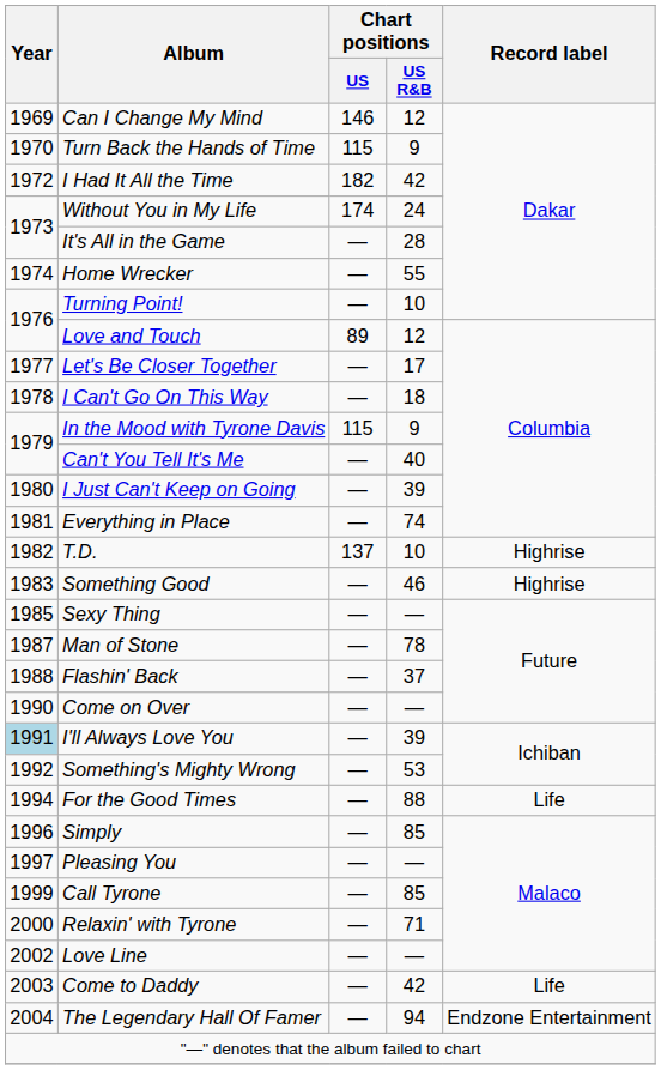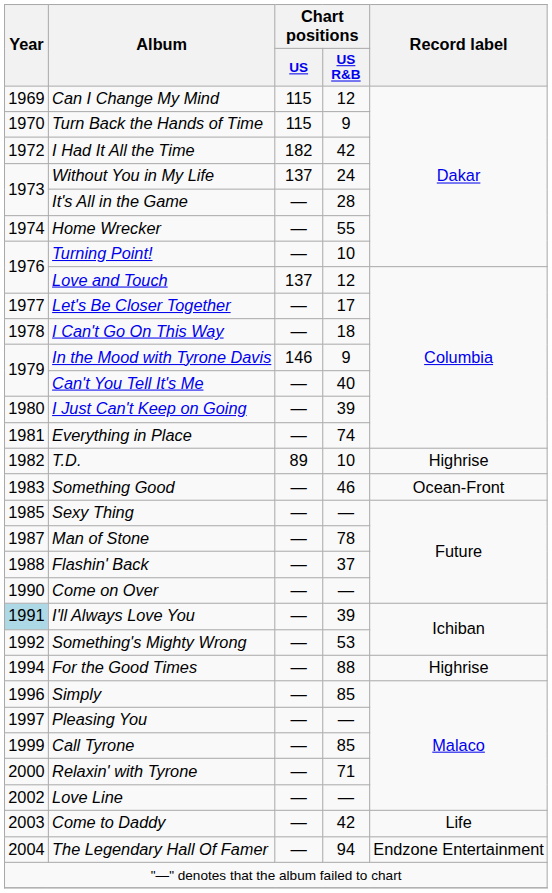 <table class="wikitable" style="text-align:center;">
 <tr>
 <th rowspan="2">Year</th>
 <th rowspan="2">Album</th>
 <th colspan="2">Chart positions</th>
 <th rowspan="2">Record label</th>
 </tr>
 <tr style="font-size:smaller;">
 <th width="40"><a href='#'>US</a><br></th>
 <th width="40"><a href='#'>US<br>R&B</a><br></th>
 </tr>
 <tr>
 <td rowspan="1">1969</td>
 <td align="left"><em>Can I Change My Mind</em></td>
-<td>146</td>
+<td>115</td>
 <td>12</td>
 <td rowspan="7"><a href='#'>Dakar</a></td>
 </tr>
 <tr>
 <td rowspan="1">1970</td>
 <td align="left"><em>Turn Back the Hands of Time</em></td>
 <td>115</td>
 <td>9</td>
 </tr>
 <tr>
 <td rowspan="1">1972</td>
 <td align="left"><em>I Had It All the Time</em></td>
 <td>182</td>
 <td>42</td>
 </tr>
 <tr>
 <td rowspan="2">1973</td>
 <td align="left"><em>Without You in My Life</em></td>
-<td>174</td>
+<td>137</td>
 <td>24</td>
 </tr>
 <tr>
 <td align="left"><em>It's All in the Game</em></td>
 <td>—</td>
 <td>28</td>
 </tr>
 <tr>
 <td rowspan="1">1974</td>
 <td align="left"><em>Home Wrecker</em></td>
 <td>—</td>
 <td>55</td>
 </tr>
 <tr>
 <td rowspan="2">1976</td>
 <td align="left"><em><a href='#'>Turning Point!</a></em></td>
 <td>—</td>
 <td>10</td>
 </tr>
 <tr>
 <td align="left"><em><a href='#'>Love and Touch</a></em></td>
-<td>89</td>
+<td>137</td>
 <td>12</td>
 <td rowspan="7"><a href='#'>Columbia</a></td>
 </tr>
 <tr>
 <td rowspan="1">1977</td>
 <td align="left"><em><a href='#'>Let's Be Closer Together</a></em></td>
 <td>—</td>
 <td>17</td>
 </tr>
 <tr>
 <td rowspan="1">1978</td>
 <td align="left"><em><a href='#'>I Can't Go On This Way</a></em></td>
 <td>—</td>
 <td>18</td>
 </tr>
 <tr>
 <td rowspan="2">1979</td>
 <td align="left"><em><a href='#'>In the Mood with Tyrone Davis</a></em></td>
-<td>115</td>
+<td>146</td>
 <td>9</td>
 </tr>
 <tr>
 <td align="left"><em><a href='#'>Can't You Tell It's Me</a></em></td>
 <td>—</td>
 <td>40</td>
 </tr>
 <tr>
 <td rowspan="1">1980</td>
 <td align="left"><em><a href='#'>I Just Can't Keep on Going</a></em></td>
 <td>—</td>
 <td>39</td>
 </tr>
 <tr>
 <td rowspan="1">1981</td>
 <td align="left"><em>Everything in Place</em></td>
 <td>—</td>
 <td>74</td>
 </tr>
 <tr>
 <td rowspan="1">1982</td>
 <td align="left"><em>T.D.</em></td>
-<td>137</td>
+<td>89</td>
 <td>10</td>
 <td rowspan="1">Highrise</td>
 </tr>
 <tr>
 <td rowspan="1">1983</td>
 <td align="left"><em>Something Good</em></td>
 <td>—</td>
 <td>46</td>
-<td rowspan="1">Highrise</td>
+<td rowspan="1">Ocean-Front</td>
 </tr>
 <tr>
 <td rowspan="1">1985</td>
 <td align="left"><em>Sexy Thing</em></td>
 <td>—</td>
 <td>—</td>
 <td rowspan="4">Future</td>
 </tr>
 <tr>
 <td rowspan="1">1987</td>
 <td align="left"><em>Man of Stone</em></td>
 <td>—</td>
 <td>78</td>
 </tr>
 <tr>
 <td rowspan="1">1988</td>
 <td align="left"><em>Flashin' Back</em></td>
 <td>—</td>
 <td>37</td>
 </tr>
 <tr>
 <td rowspan="1">1990</td>
 <td align="left"><em>Come on Over</em></td>
 <td>—</td>
 <td>—</td>
 </tr>
 <tr>
 <td rowspan="1" style="background: lightblue;">1991</td>
 <td align="left"><em>I'll Always Love You</em></td>
 <td>—</td>
 <td>39</td>
 <td rowspan="2">Ichiban</td>
 </tr>
 <tr>
 <td rowspan="1">1992</td>
 <td align="left"><em>Something's Mighty Wrong</em></td>
 <td>—</td>
 <td>53</td>
 </tr>
 <tr>
 <td rowspan="1">1994</td>
 <td align="left"><em>For the Good Times</em></td>
 <td>—</td>
 <td>88</td>
-<td rowspan="1">Life</td>
+<td rowspan="1">Highrise</td>
 </tr>
 <tr>
 <td rowspan="1">1996</td>
 <td align="left"><em>Simply</em></td>
 <td>—</td>
 <td>85</td>
 <td rowspan="5"><a href='#'>Malaco</a></td>
 </tr>
 <tr>
 <td rowspan="1">1997</td>
 <td align="left"><em>Pleasing You</em></td>
 <td>—</td>
 <td>—</td>
 </tr>
 <tr>
 <td rowspan="1">1999</td>
 <td align="left"><em>Call Tyrone</em></td>
 <td>—</td>
 <td>85</td>
 </tr>
 <tr>
 <td rowspan="1">2000</td>
 <td align="left"><em>Relaxin' with Tyrone</em></td>
 <td>—</td>
 <td>71</td>
 </tr>
 <tr>
 <td rowspan="1">2002</td>
 <td align="left"><em>Love Line</em></td>
 <td>—</td>
 <td>—</td>
 </tr>
 <tr>
 <td rowspan="1">2003</td>
 <td align="left"><em>Come to Daddy</em></td>
 <td>—</td>
 <td>42</td>
 <td rowspan="1">Life</td>
 </tr>
 <tr>
 <td rowspan="1">2004</td>
 <td align="left"><em>The Legendary Hall Of Famer</em></td>
 <td>—</td>
 <td>94</td>
 <td rowspan="1">Endzone Entertainment</td>
 </tr>
 <tr>
 <td align="center" colspan="7"><small>"—" denotes that the album failed to chart</small></td>
 </tr>
 <tr>
 </tr>
 </table>
